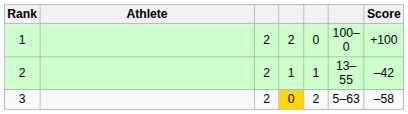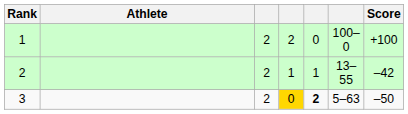 <table class="wikitable" style="text-align: center;">
 <tr>
 <th width=25>Rank</th>
 <th width=275>Athlete</th>
 <th width=25></th>
 <th width=25></th>
 <th width=25></th>
 <th width=40></th>
 <th width=40>Score</th>
 </tr>
 <tr bgcolor=ccffcc>
 <td>1</td>
 <td align=left></td>
 <td>2</td>
 <td>2</td>
 <td>0</td>
 <td>100–0</td>
 <td>+100</td>
 </tr>
 <tr bgcolor=ccffcc>
 <td>2</td>
 <td align=left></td>
 <td>2</td>
 <td>1</td>
 <td>1</td>
 <td>13–55</td>
 <td>–42</td>
 </tr>
 <tr>
 <td>3</td>
 <td align=left></td>
 <td>2</td>
 <td style="background: gold;">0</td>
-<td>2</td>
+<td><strong>2</strong></td>
 <td>5–63</td>
-<td>–58</td>
+<td>–50</td>
 </tr>
 </table>
